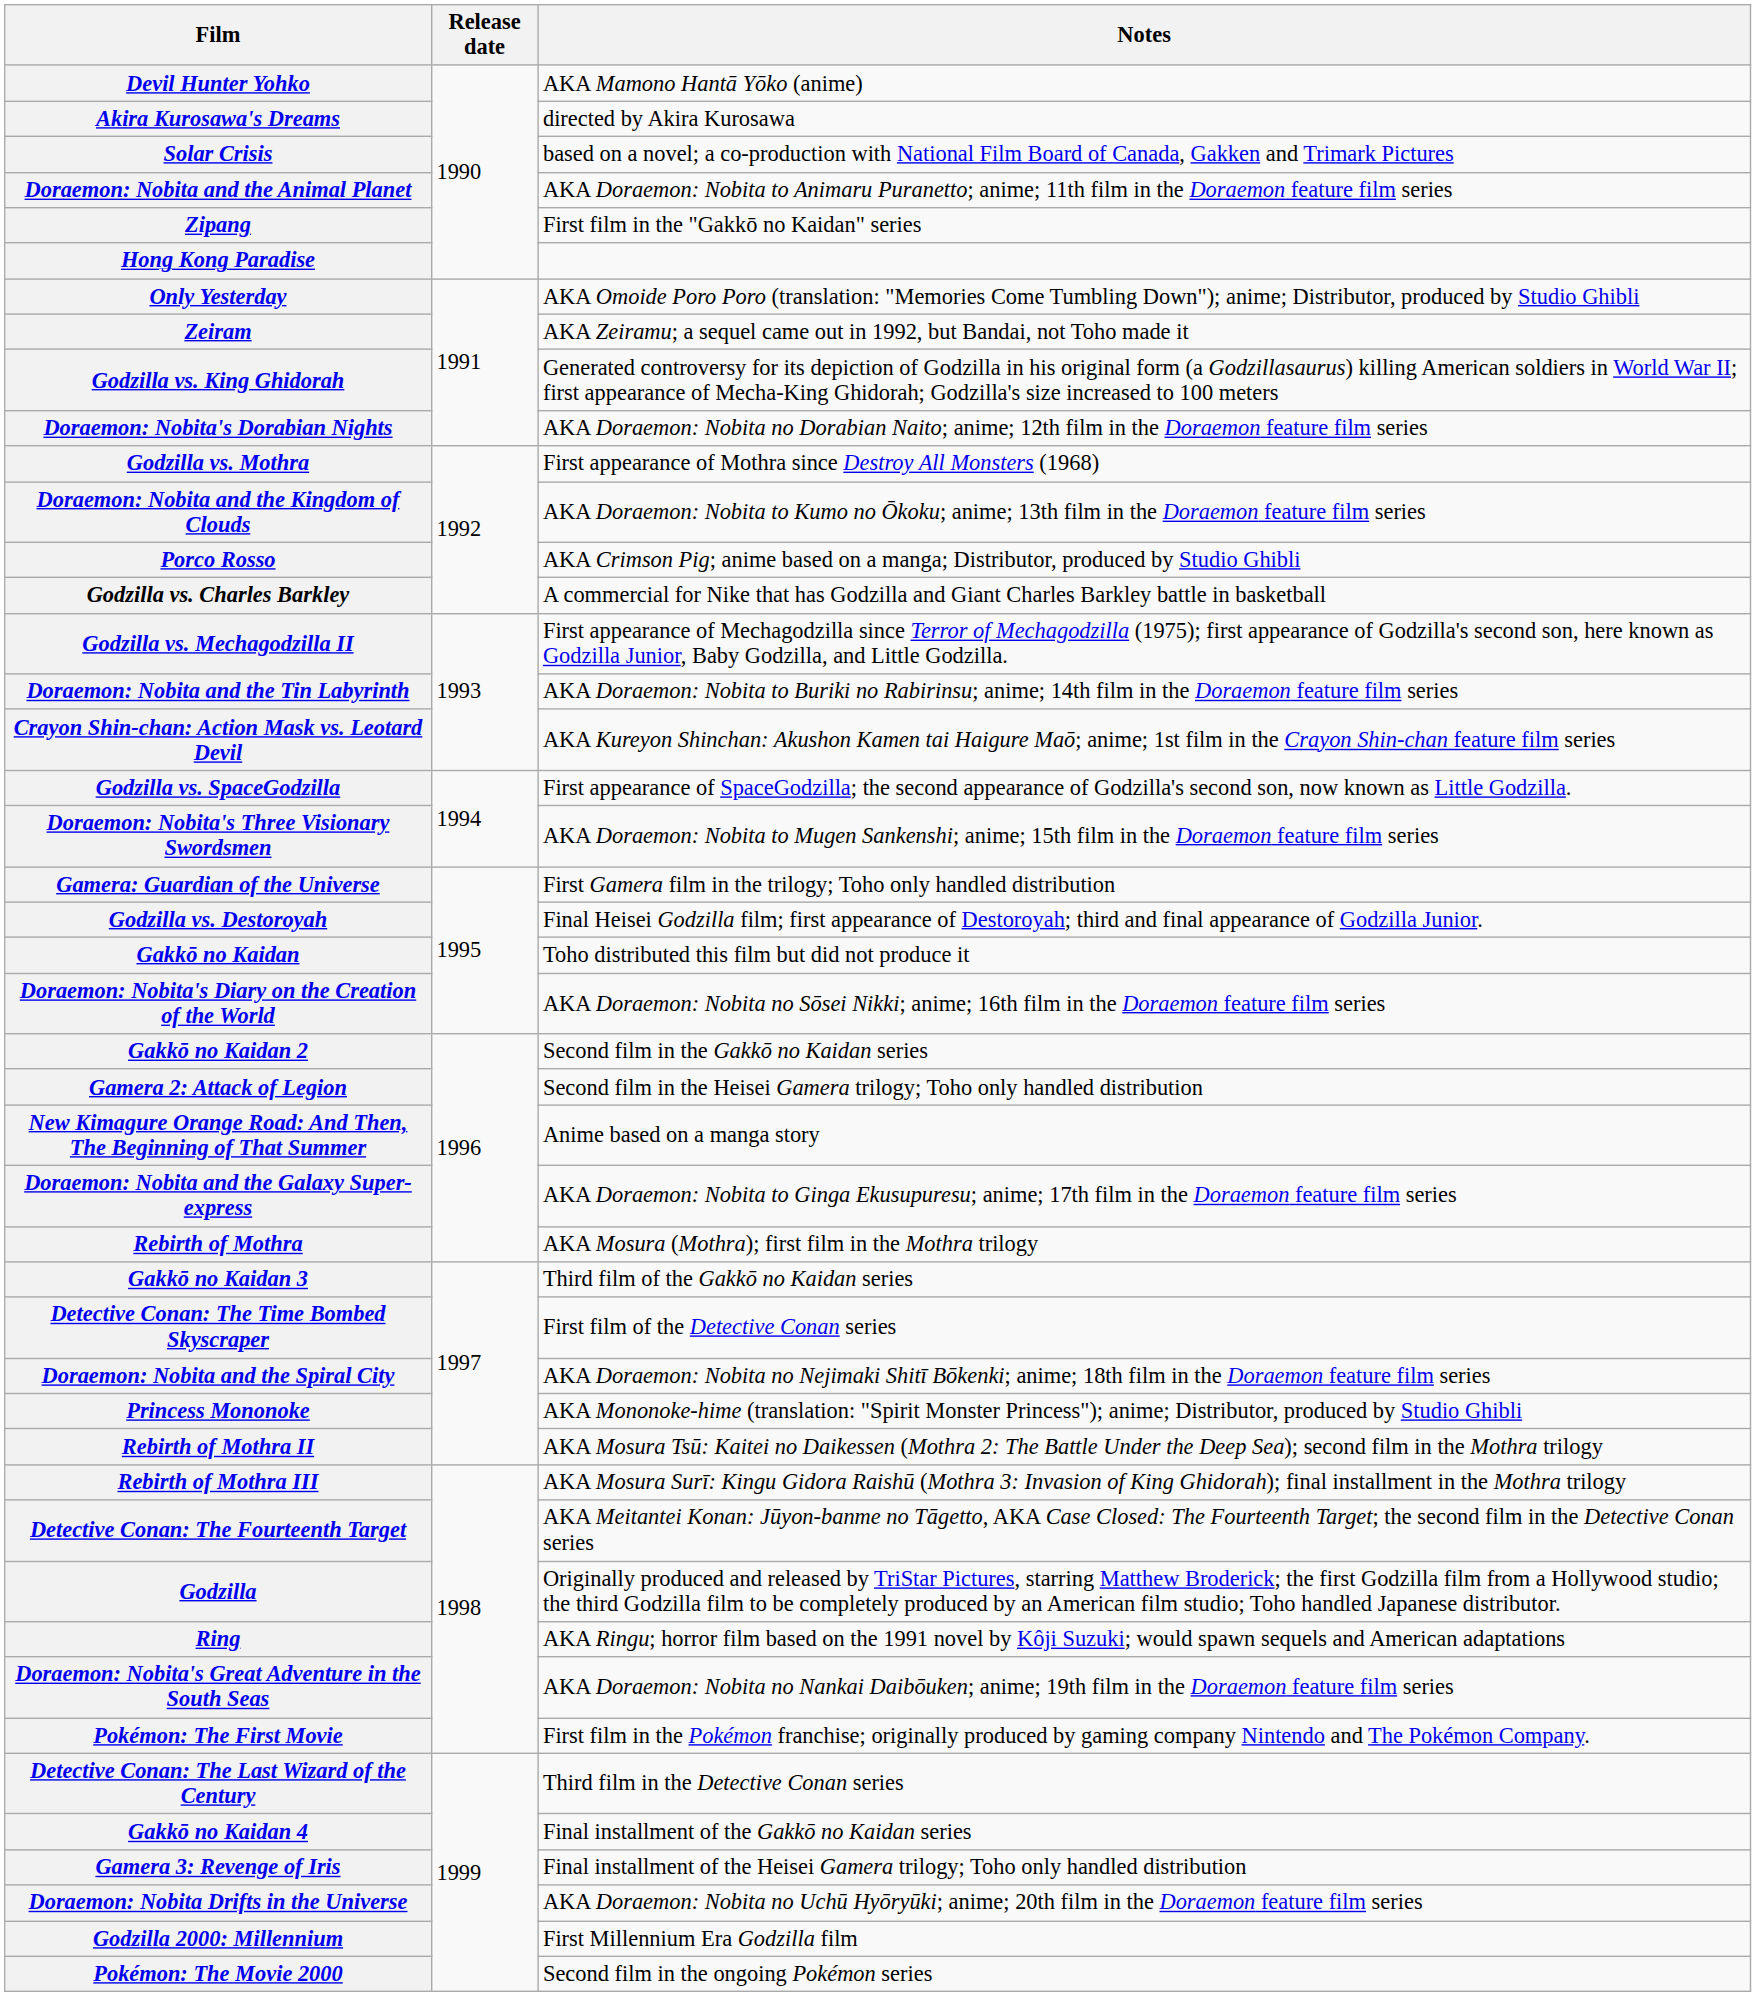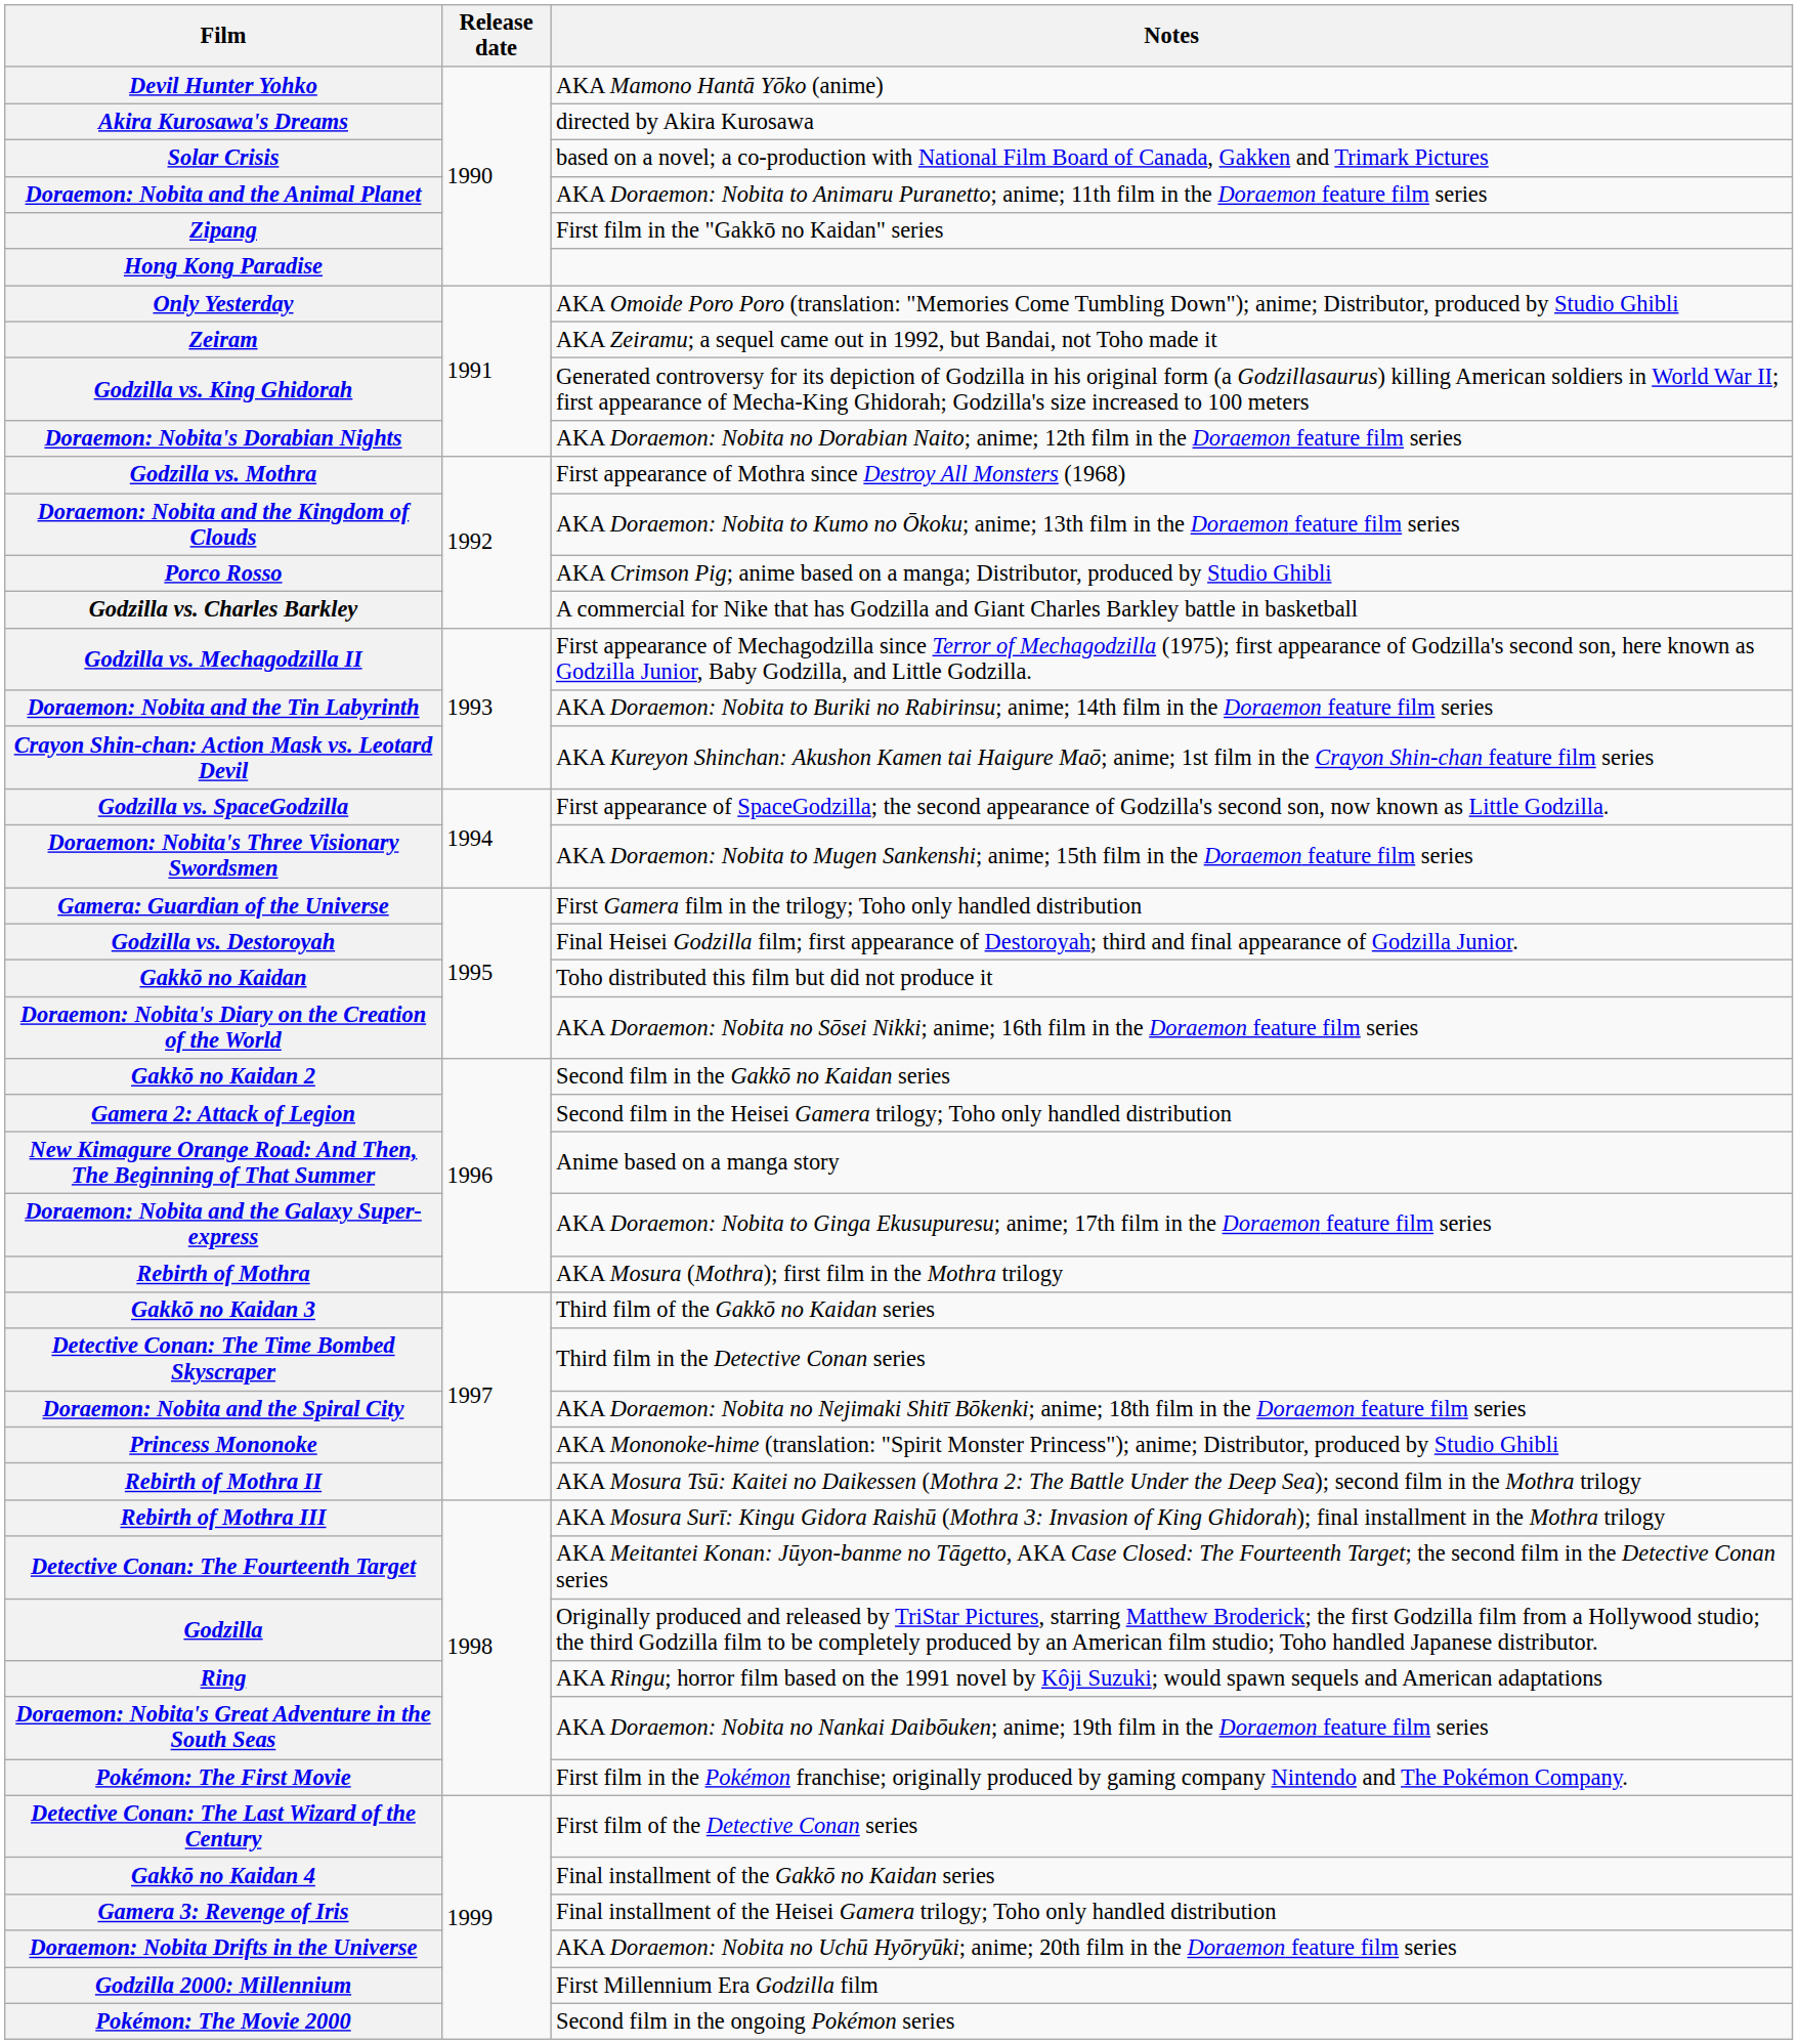 <table class="wikitable">
 <tr>
 <th>Film</th>
 <th>Release date</th>
 <th>Notes</th>
 </tr>
 <tr>
 <th scope="row"><em><a href='#'>Devil Hunter Yohko</a></em></th>
 <td rowspan="6">1990</td>
 <td>AKA <em>Mamono Hantā Yōko</em> (anime)</td>
 </tr>
 <tr>
 <th scope="row"><em><a href='#'>Akira Kurosawa's Dreams</a></em></th>
 <td>directed by Akira Kurosawa</td>
 </tr>
 <tr>
 <th scope="row"><em><a href='#'>Solar Crisis</a></em></th>
 <td>based on a novel; a co-production with <a href='#'>National Film Board of Canada</a>, <a href='#'>Gakken</a> and <a href='#'>Trimark Pictures</a></td>
 </tr>
 <tr>
 <th scope="row"><em><a href='#'>Doraemon: Nobita and the Animal Planet</a></em></th>
 <td>AKA <em>Doraemon: Nobita to Animaru Puranetto</em>; anime; 11th film in the <a href='#'><em>Doraemon</em> feature film</a> series</td>
 </tr>
 <tr>
 <th scope="row"><em><a href='#'>Zipang</a></em></th>
 <td>First film in the "Gakkō no Kaidan" series</td>
 </tr>
 <tr>
 <th scope="row"><em><a href='#'>Hong Kong Paradise</a></em></th>
 <td></td>
 </tr>
 <tr>
 <th scope="row"><em><a href='#'>Only Yesterday</a></em></th>
 <td rowspan="4">1991</td>
 <td>AKA <em>Omoide Poro Poro</em> (translation: "Memories Come Tumbling Down"); anime; Distributor, produced by <a href='#'>Studio Ghibli</a></td>
 </tr>
 <tr>
 <th scope="row"><em><a href='#'>Zeiram</a></em></th>
 <td>AKA <em>Zeiramu</em>; a sequel came out in 1992, but Bandai, not Toho made it</td>
 </tr>
 <tr>
 <th scope="row"><em><a href='#'>Godzilla vs. King Ghidorah</a></em></th>
 <td>Generated controversy for its depiction of Godzilla in his original form (a <em>Godzillasaurus</em>) killing American soldiers in <a href='#'>World War II</a>; first appearance of Mecha-King Ghidorah; Godzilla's size increased to 100 meters</td>
 </tr>
 <tr>
 <th scope="row"><em><a href='#'>Doraemon: Nobita's Dorabian Nights</a></em></th>
 <td>AKA <em>Doraemon: Nobita no Dorabian Naito</em>; anime; 12th film in the <a href='#'><em>Doraemon</em> feature film</a> series</td>
 </tr>
 <tr>
 <th scope="row"><em><a href='#'>Godzilla vs. Mothra</a></em></th>
 <td rowspan="4">1992</td>
 <td>First appearance of Mothra since <em><a href='#'>Destroy All Monsters</a></em> (1968)</td>
 </tr>
 <tr>
 <th scope="row"><em><a href='#'>Doraemon: Nobita and the Kingdom of Clouds</a></em></th>
 <td>AKA <em>Doraemon: Nobita to Kumo no Ōkoku</em>; anime; 13th film in the <a href='#'><em>Doraemon</em> feature film</a> series</td>
 </tr>
 <tr>
 <th scope="row"><em><a href='#'>Porco Rosso</a></em></th>
 <td>AKA <em>Crimson Pig</em>; anime based on a manga; Distributor, produced by <a href='#'>Studio Ghibli</a></td>
 </tr>
 <tr>
 <th scope="row"><em>Godzilla vs. Charles Barkley</em></th>
 <td>A commercial for Nike that has Godzilla and Giant Charles Barkley battle in basketball</td>
 </tr>
 <tr>
 <th scope="row"><em><a href='#'>Godzilla vs. Mechagodzilla II</a></em></th>
 <td rowspan="3">1993</td>
 <td>First appearance of Mechagodzilla since <em><a href='#'>Terror of Mechagodzilla</a></em> (1975); first appearance of Godzilla's second son, here known as <a href='#'>Godzilla Junior</a>, Baby Godzilla, and Little Godzilla.</td>
 </tr>
 <tr>
 <th scope="row"><em><a href='#'>Doraemon: Nobita and the Tin Labyrinth</a></em></th>
 <td>AKA <em>Doraemon: Nobita to Buriki no Rabirinsu</em>; anime; 14th film in the <a href='#'><em>Doraemon</em> feature film</a> series</td>
 </tr>
 <tr>
 <th scope="row"><em><a href='#'>Crayon Shin-chan: Action Mask vs. Leotard Devil</a></em></th>
 <td>AKA <em>Kureyon Shinchan: Akushon Kamen tai Haigure Maō</em>; anime; 1st film in the <a href='#'><em>Crayon Shin-chan</em> feature film</a> series</td>
 </tr>
 <tr>
 <th scope="row"><em><a href='#'>Godzilla vs. SpaceGodzilla</a></em></th>
 <td rowspan="2">1994</td>
 <td>First appearance of <a href='#'>SpaceGodzilla</a>; the second appearance of Godzilla's second son, now known as <a href='#'>Little Godzilla</a>.</td>
 </tr>
 <tr>
 <th scope="row"><em><a href='#'>Doraemon: Nobita's Three Visionary Swordsmen</a></em></th>
 <td>AKA <em>Doraemon: Nobita to Mugen Sankenshi</em>; anime; 15th film in the <a href='#'><em>Doraemon</em> feature film</a> series</td>
 </tr>
 <tr>
 <th scope="row"><em><a href='#'>Gamera: Guardian of the Universe</a></em></th>
 <td rowspan="4">1995</td>
 <td>First <em>Gamera</em> film in the trilogy; Toho only handled distribution</td>
 </tr>
 <tr>
 <th scope="row"><em><a href='#'>Godzilla vs. Destoroyah</a></em></th>
 <td>Final Heisei <em>Godzilla</em> film; first appearance of <a href='#'>Destoroyah</a>; third and final appearance of <a href='#'>Godzilla Junior</a>.</td>
 </tr>
 <tr>
 <th scope="row"><em><a href='#'>Gakkō no Kaidan</a></em></th>
 <td>Toho distributed this film but did not produce it</td>
 </tr>
 <tr>
 <th scope="row"><em><a href='#'>Doraemon: Nobita's Diary on the Creation of the World</a></em></th>
 <td>AKA <em>Doraemon: Nobita no Sōsei Nikki</em>; anime; 16th film in the <a href='#'><em>Doraemon</em> feature film</a> series</td>
 </tr>
 <tr>
 <th scope="row"><em><a href='#'>Gakkō no Kaidan 2</a></em></th>
 <td rowspan="5">1996</td>
 <td>Second film in the <em>Gakkō no Kaidan</em> series</td>
 </tr>
 <tr>
 <th scope="row"><em><a href='#'>Gamera 2: Attack of Legion</a></em></th>
 <td>Second film in the Heisei <em>Gamera</em> trilogy; Toho only handled distribution</td>
 </tr>
 <tr>
 <th scope="row"><em><a href='#'>New Kimagure Orange Road: And Then, The Beginning of That Summer</a></em></th>
 <td>Anime based on a manga story</td>
 </tr>
 <tr>
 <th scope="row"><em><a href='#'>Doraemon: Nobita and the Galaxy Super-express</a></em></th>
 <td>AKA <em>Doraemon: Nobita to Ginga Ekusupuresu</em>; anime; 17th film in the <a href='#'><em>Doraemon</em> feature film</a> series</td>
 </tr>
 <tr>
 <th scope="row"><em><a href='#'>Rebirth of Mothra</a></em></th>
 <td>AKA <em>Mosura</em> (<em>Mothra</em>); first film in the <em>Mothra</em> trilogy</td>
 </tr>
 <tr>
 <th scope="row"><em><a href='#'>Gakkō no Kaidan 3</a></em></th>
 <td rowspan="5">1997</td>
 <td>Third film of the <em>Gakkō no Kaidan</em> series</td>
 </tr>
 <tr>
 <th scope="row"><em><a href='#'>Detective Conan: The Time Bombed Skyscraper</a></em></th>
-<td>First film of the <em><a href='#'>Detective Conan</a></em> series</td>
+<td>Third film in the <em>Detective Conan</em> series</td>
 </tr>
 <tr>
 <th scope="row"><em><a href='#'>Doraemon: Nobita and the Spiral City</a></em></th>
 <td>AKA <em>Doraemon: Nobita no Nejimaki Shitī Bōkenki</em>; anime; 18th film in the <a href='#'><em>Doraemon</em> feature film</a> series</td>
 </tr>
 <tr>
 <th scope="row"><em><a href='#'>Princess Mononoke</a></em></th>
 <td>AKA <em>Mononoke-hime</em> (translation: "Spirit Monster Princess"); anime; Distributor, produced by <a href='#'>Studio Ghibli</a></td>
 </tr>
 <tr>
 <th scope="row"><em><a href='#'>Rebirth of Mothra II</a></em></th>
 <td>AKA <em>Mosura Tsū: Kaitei no Daikessen</em> (<em>Mothra 2: The Battle Under the Deep Sea</em>); second film in the <em>Mothra</em> trilogy</td>
 </tr>
 <tr>
 <th scope="row"><em><a href='#'>Rebirth of Mothra III</a></em></th>
 <td rowspan="6">1998</td>
 <td>AKA <em>Mosura Surī: Kingu Gidora Raishū</em> (<em>Mothra 3: Invasion of King Ghidorah</em>); final installment in the <em>Mothra</em> trilogy</td>
 </tr>
 <tr>
 <th scope="row"><em><a href='#'>Detective Conan: The Fourteenth Target</a></em></th>
 <td>AKA <em>Meitantei Konan: Jūyon-banme no Tāgetto</em>, AKA <em>Case Closed: The Fourteenth Target</em>; the second film in the <em>Detective Conan</em> series</td>
 </tr>
 <tr>
 <th scope="row"><em><a href='#'>Godzilla</a></em></th>
 <td>Originally produced and released by <a href='#'>TriStar Pictures</a>, starring <a href='#'>Matthew Broderick</a>; the first Godzilla film from a Hollywood studio; the third Godzilla film to be completely produced by an American film studio; Toho handled Japanese distributor.</td>
 </tr>
 <tr>
 <th scope="row"><em><a href='#'>Ring</a></em></th>
 <td>AKA <em>Ringu</em>; horror film based on the 1991 novel by <a href='#'>Kôji Suzuki</a>; would spawn sequels and American adaptations</td>
 </tr>
 <tr>
 <th scope="row"><em><a href='#'>Doraemon: Nobita's Great Adventure in the South Seas</a></em></th>
 <td>AKA <em>Doraemon: Nobita no Nankai Daibōuken</em>; anime; 19th film in the <a href='#'><em>Doraemon</em> feature film</a> series</td>
 </tr>
 <tr>
 <th scope="row"><em><a href='#'>Pokémon: The First Movie</a></em></th>
 <td>First film in the <em><a href='#'>Pokémon</a></em> franchise; originally produced by gaming company <a href='#'>Nintendo</a> and <a href='#'>The Pokémon Company</a>.</td>
 </tr>
 <tr>
 <th scope="row"><em><a href='#'>Detective Conan: The Last Wizard of the Century</a></em></th>
 <td rowspan="6">1999</td>
-<td>Third film in the <em>Detective Conan</em> series</td>
+<td>First film of the <em><a href='#'>Detective Conan</a></em> series</td>
 </tr>
 <tr>
 <th scope="row"><em><a href='#'>Gakkō no Kaidan 4</a></em></th>
 <td>Final installment of the <em>Gakkō no Kaidan</em> series</td>
 </tr>
 <tr>
 <th scope="row"><em><a href='#'>Gamera 3: Revenge of Iris</a></em></th>
 <td>Final installment of the Heisei <em>Gamera</em> trilogy; Toho only handled distribution</td>
 </tr>
 <tr>
 <th scope="row"><em><a href='#'>Doraemon: Nobita Drifts in the Universe</a></em></th>
 <td>AKA <em>Doraemon: Nobita no Uchū Hyōryūki</em>; anime; 20th film in the <a href='#'><em>Doraemon</em> feature film</a> series</td>
 </tr>
 <tr>
 <th scope="row"><em><a href='#'>Godzilla 2000: Millennium</a></em></th>
 <td>First Millennium Era <em>Godzilla</em> film</td>
 </tr>
 <tr>
 <th scope="row"><em><a href='#'>Pokémon: The Movie 2000</a></em></th>
 <td>Second film in the ongoing <em>Pokémon</em> series</td>
 </tr>
 </table>
